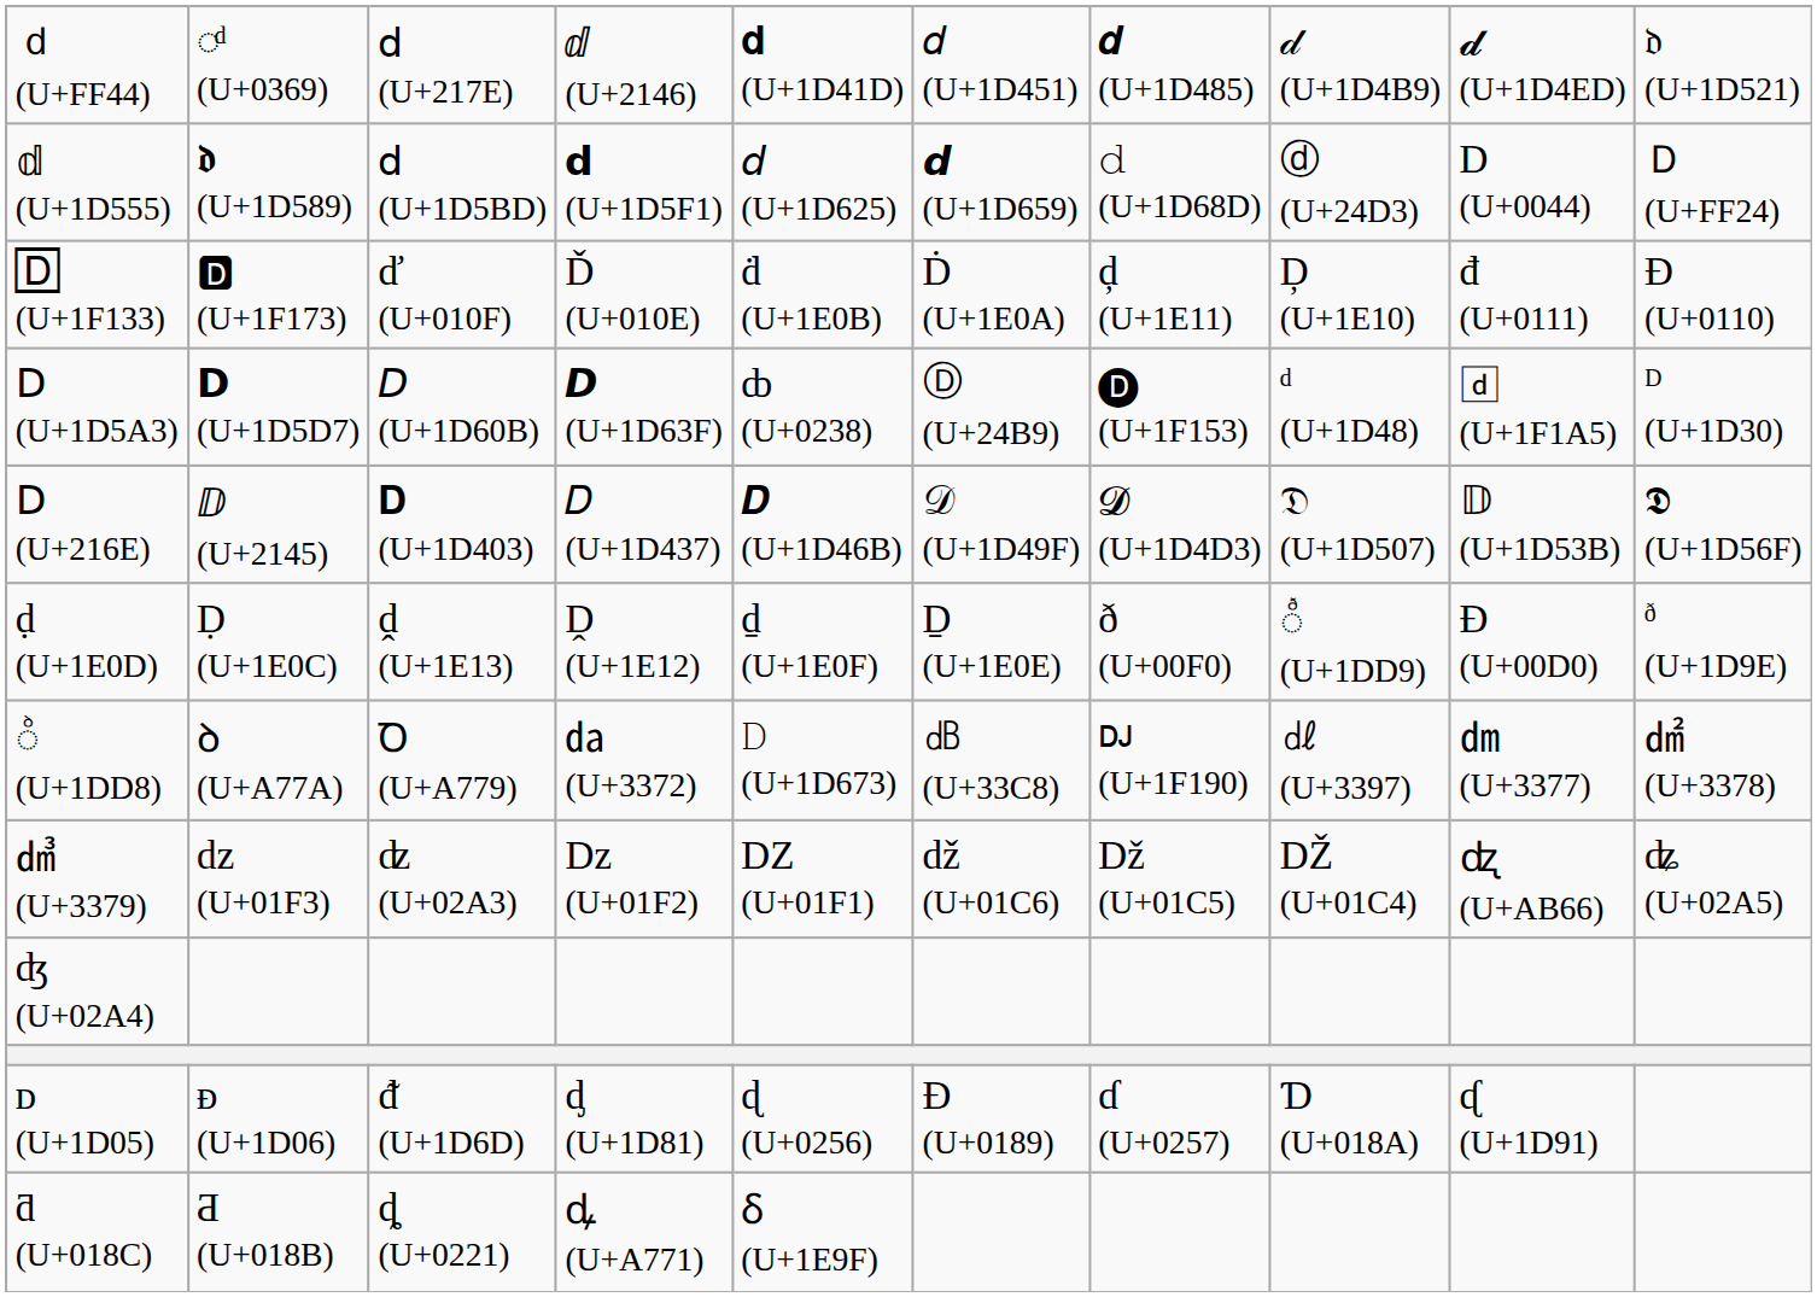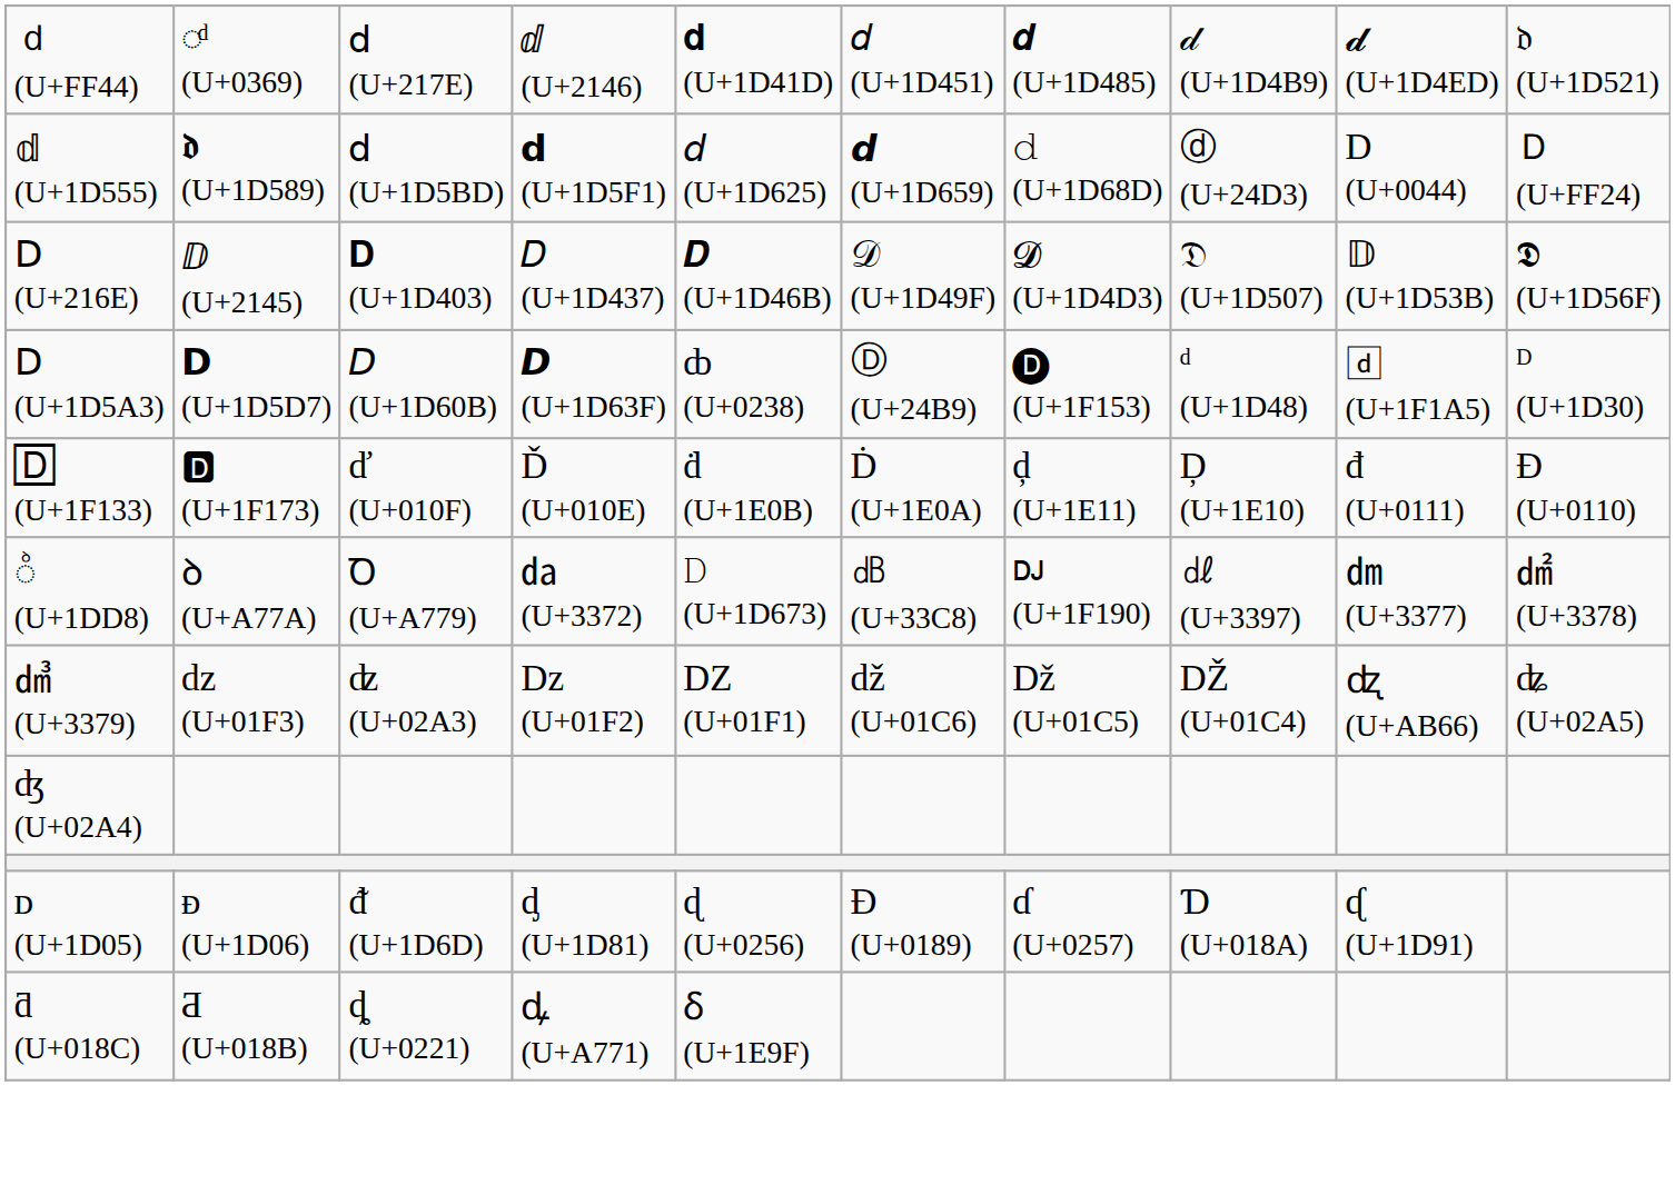 <table class="wikitable">
 <tr>
 <td>ｄ <br><small>(U+FF44)</small></td>
 <td>◌ͩ <br><small>(U+0369)</small></td>
 <td>ⅾ <br><small>(U+217E)</small></td>
 <td>ⅆ <br><small>(U+2146)</small></td>
 <td>𝐝 <br><small>(U+1D41D)</small></td>
 <td>𝑑 <br><small>(U+1D451)</small></td>
 <td>𝒅 <br><small>(U+1D485)</small></td>
 <td>𝒹 <br><small>(U+1D4B9)</small></td>
 <td>𝓭 <br><small>(U+1D4ED)</small></td>
 <td>𝔡 <br><small>(U+1D521)</small></td>
 </tr>
 <tr>
 <td>𝕕 <br><small>(U+1D555)</small></td>
 <td>𝖉 <br><small>(U+1D589)</small></td>
 <td>𝖽 <br><small>(U+1D5BD)</small></td>
 <td>𝗱 <br><small>(U+1D5F1)</small></td>
 <td>𝘥 <br><small>(U+1D625)</small></td>
 <td>𝙙 <br><small>(U+1D659)</small></td>
 <td>𝚍 <br><small>(U+1D68D)</small></td>
 <td>ⓓ <br><small>(U+24D3)</small></td>
 <td>D <br><small>(U+0044)</small></td>
 <td>Ｄ <br><small>(U+FF24)</small></td>
 </tr>
 <tr>
-<td>🄳 <br><small>(U+1F133)</small></td>
-<td>🅳 <br><small>(U+1F173)</small></td>
-<td>ď <br><small>(U+010F)</small></td>
-<td>Ď <br><small>(U+010E)</small></td>
-<td>ḋ <br><small>(U+1E0B)</small></td>
-<td>Ḋ <br><small>(U+1E0A)</small></td>
-<td>ḑ <br><small>(U+1E11)</small></td>
-<td>Ḑ <br><small>(U+1E10)</small></td>
-<td>đ <br><small>(U+0111)</small></td>
-<td>Đ <br><small>(U+0110)</small></td>
+<td>Ⅾ <br><small>(U+216E)</small></td>
+<td>ⅅ <br><small>(U+2145)</small></td>
+<td>𝐃 <br><small>(U+1D403)</small></td>
+<td>𝐷 <br><small>(U+1D437)</small></td>
+<td>𝑫 <br><small>(U+1D46B)</small></td>
+<td>𝒟 <br><small>(U+1D49F)</small></td>
+<td>𝓓 <br><small>(U+1D4D3)</small></td>
+<td>𝔇 <br><small>(U+1D507)</small></td>
+<td>𝔻 <br><small>(U+1D53B)</small></td>
+<td>𝕯 <br><small>(U+1D56F)</small></td>
 </tr>
 <tr>
 <td>𝖣 <br><small>(U+1D5A3)</small></td>
 <td>𝗗 <br><small>(U+1D5D7)</small></td>
 <td>𝘋 <br><small>(U+1D60B)</small></td>
 <td>𝘿 <br><small>(U+1D63F)</small></td>
 <td>ȸ <br><small>(U+0238)</small></td>
 <td>Ⓓ <br><small>(U+24B9)</small></td>
 <td>🅓 <br><small>(U+1F153)</small></td>
 <td>ᵈ <br><small>(U+1D48)</small></td>
 <td>🆥 <br><small>(U+1F1A5)</small></td>
 <td>ᴰ <br><small>(U+1D30)</small></td>
 </tr>
 <tr>
-<td>Ⅾ <br><small>(U+216E)</small></td>
-<td>ⅅ <br><small>(U+2145)</small></td>
-<td>𝐃 <br><small>(U+1D403)</small></td>
-<td>𝐷 <br><small>(U+1D437)</small></td>
-<td>𝑫 <br><small>(U+1D46B)</small></td>
-<td>𝒟 <br><small>(U+1D49F)</small></td>
-<td>𝓓 <br><small>(U+1D4D3)</small></td>
-<td>𝔇 <br><small>(U+1D507)</small></td>
-<td>𝔻 <br><small>(U+1D53B)</small></td>
-<td>𝕯 <br><small>(U+1D56F)</small></td>
-</tr>
-<tr>
-<td>ḍ <br><small>(U+1E0D)</small></td>
-<td>Ḍ <br><small>(U+1E0C)</small></td>
-<td>ḓ <br><small>(U+1E13)</small></td>
-<td>Ḓ <br><small>(U+1E12)</small></td>
-<td>ḏ <br><small>(U+1E0F)</small></td>
-<td>Ḏ <br><small>(U+1E0E)</small></td>
-<td>ð <br><small>(U+00F0)</small></td>
-<td>◌ᷙ <br><small>(U+1DD9)</small></td>
-<td>Ð <br><small>(U+00D0)</small></td>
-<td>ᶞ <br><small>(U+1D9E)</small></td>
+<td>🄳 <br><small>(U+1F133)</small></td>
+<td>🅳 <br><small>(U+1F173)</small></td>
+<td>ď <br><small>(U+010F)</small></td>
+<td>Ď <br><small>(U+010E)</small></td>
+<td>ḋ <br><small>(U+1E0B)</small></td>
+<td>Ḋ <br><small>(U+1E0A)</small></td>
+<td>ḑ <br><small>(U+1E11)</small></td>
+<td>Ḑ <br><small>(U+1E10)</small></td>
+<td>đ <br><small>(U+0111)</small></td>
+<td>Đ <br><small>(U+0110)</small></td>
 </tr>
 <tr>
 <td>◌ᷘ <br><small>(U+1DD8)</small></td>
 <td>ꝺ <br><small>(U+A77A)</small></td>
 <td>Ꝺ <br><small>(U+A779)</small></td>
 <td>㍲ <br><small>(U+3372)</small></td>
 <td>𝙳 <br><small>(U+1D673)</small></td>
 <td>㏈ <br><small>(U+33C8)</small></td>
 <td>🆐 <br><small>(U+1F190)</small></td>
 <td>㎗ <br><small>(U+3397)</small></td>
 <td>㍷ <br><small>(U+3377)</small></td>
 <td>㍸ <br><small>(U+3378)</small></td>
 </tr>
 <tr>
 <td>㍹ <br><small>(U+3379)</small></td>
 <td>ǳ <br><small>(U+01F3)</small></td>
 <td>ʣ <br><small>(U+02A3)</small></td>
 <td>ǲ <br><small>(U+01F2)</small></td>
 <td>Ǳ <br><small>(U+01F1)</small></td>
 <td>ǆ <br><small>(U+01C6)</small></td>
 <td>ǅ <br><small>(U+01C5)</small></td>
 <td>Ǆ <br><small>(U+01C4)</small></td>
 <td>ꭦ <br><small>(U+AB66)</small></td>
 <td>ʥ <br><small>(U+02A5)</small></td>
 </tr>
 <tr>
 <td>ʤ <br><small>(U+02A4)</small></td>
 <td></td>
 <td></td>
 <td></td>
 <td></td>
 <td></td>
 <td></td>
 <td></td>
 <td></td>
 <td></td>
 </tr>
 <tr>
 <th colspan=10></th>
 </tr>
 <tr>
 <td>ᴅ <br><small>(U+1D05)</small></td>
 <td>ᴆ <br><small>(U+1D06)</small></td>
 <td>ᵭ <br><small>(U+1D6D)</small></td>
 <td>ᶁ <br><small>(U+1D81)</small></td>
 <td>ɖ <br><small>(U+0256)</small></td>
 <td>Ɖ <br><small>(U+0189)</small></td>
 <td>ɗ <br><small>(U+0257)</small></td>
 <td>Ɗ <br><small>(U+018A)</small></td>
 <td>ᶑ <br><small>(U+1D91)</small></td>
 <td></td>
 </tr>
 <tr>
 <td>ƌ <br><small>(U+018C)</small></td>
 <td>Ƌ <br><small>(U+018B)</small></td>
 <td>ȡ <br><small>(U+0221)</small></td>
 <td>ꝱ <br><small>(U+A771)</small></td>
 <td>ẟ <br><small>(U+1E9F)</small></td>
 <td></td>
 <td></td>
 <td></td>
 <td></td>
 <td></td>
 </tr>
 </table>
